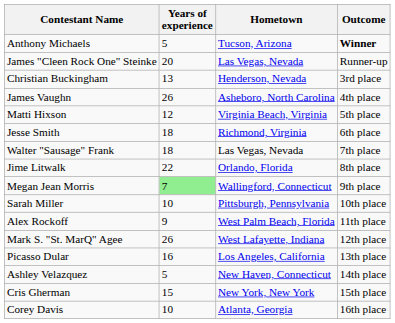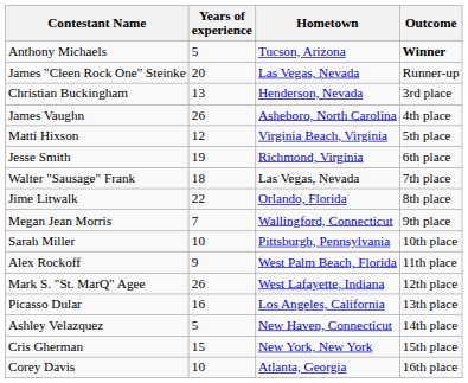 <table class="wikitable sortable">
 <tr>
 <th>Contestant Name</th>
 <th>Years of<br>experience</th>
 <th>Hometown</th>
 <th>Outcome</th>
 </tr>
 <tr>
 <td>Anthony Michaels</td>
 <td>5</td>
 <td><a href='#'>Tucson, Arizona</a></td>
 <td><strong>Winner</strong></td>
 </tr>
 <tr>
 <td>James "Cleen Rock One" Steinke</td>
 <td>20</td>
 <td><a href='#'>Las Vegas, Nevada</a></td>
 <td>Runner-up</td>
 </tr>
 <tr>
 <td>Christian Buckingham</td>
 <td>13</td>
 <td><a href='#'>Henderson, Nevada</a></td>
 <td>3rd place</td>
 </tr>
 <tr>
 <td>James Vaughn</td>
 <td>26</td>
 <td><a href='#'>Asheboro, North Carolina</a></td>
 <td>4th place</td>
 </tr>
 <tr>
 <td>Matti Hixson</td>
 <td>12</td>
 <td><a href='#'>Virginia Beach, Virginia</a></td>
 <td>5th place</td>
 </tr>
 <tr>
 <td>Jesse Smith</td>
-<td>18</td>
+<td>19</td>
 <td><a href='#'>Richmond, Virginia</a></td>
 <td>6th place</td>
 </tr>
 <tr>
 <td>Walter "Sausage" Frank</td>
 <td>18</td>
 <td>Las Vegas, Nevada</td>
 <td>7th place</td>
 </tr>
 <tr>
 <td>Jime Litwalk</td>
 <td>22</td>
 <td><a href='#'>Orlando, Florida</a></td>
 <td>8th place</td>
 </tr>
 <tr>
 <td>Megan Jean Morris</td>
-<td style="background: lightgreen;">7</td>
+<td>7</td>
 <td><a href='#'>Wallingford, Connecticut</a></td>
 <td>9th place</td>
 </tr>
 <tr>
 <td>Sarah Miller</td>
 <td>10</td>
 <td><a href='#'>Pittsburgh, Pennsylvania</a></td>
 <td>10th place</td>
 </tr>
 <tr>
 <td>Alex Rockoff</td>
 <td>9</td>
 <td><a href='#'>West Palm Beach, Florida</a></td>
 <td>11th place</td>
 </tr>
 <tr>
 <td>Mark S. "St. MarQ" Agee</td>
 <td>26</td>
 <td><a href='#'>West Lafayette, Indiana</a></td>
 <td>12th place</td>
 </tr>
 <tr>
 <td>Picasso Dular</td>
 <td>16</td>
 <td><a href='#'>Los Angeles, California</a></td>
 <td>13th place</td>
 </tr>
 <tr>
 <td>Ashley Velazquez</td>
 <td>5</td>
 <td><a href='#'>New Haven, Connecticut</a></td>
 <td>14th place</td>
 </tr>
 <tr>
 <td>Cris Gherman</td>
 <td>15</td>
 <td><a href='#'>New York, New York</a></td>
 <td>15th place</td>
 </tr>
 <tr>
 <td>Corey Davis</td>
 <td>10</td>
 <td><a href='#'>Atlanta, Georgia</a></td>
 <td>16th place</td>
 </tr>
 </table>
